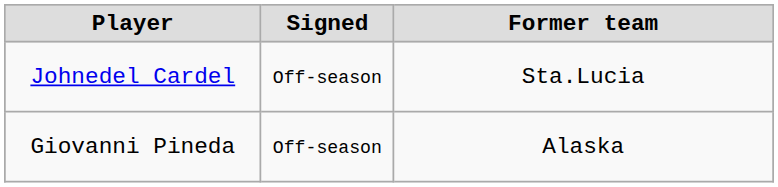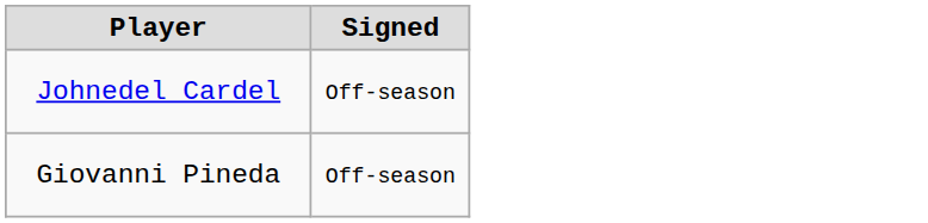 <table class="wikitable" style="text-align: center">
 <tr align="center" bgcolor="#dddddd">
 <td style="width:140px"><strong>Player</strong></td>
 <td style="width:70px"><strong>Signed</strong></td>
-<td style="width:210px"><strong>Former team</strong></td>
 </tr>
 <tr style="height:40px">
 <td><a href='#'>Johnedel Cardel</a></td>
 <td style="font-size: 80%">Off-season</td>
-<td>Sta.Lucia</td>
 </tr>
 <tr style="height:40px">
 <td>Giovanni Pineda</td>
 <td style="font-size: 80%">Off-season</td>
-<td>Alaska</td>
 </tr>
 </table>
